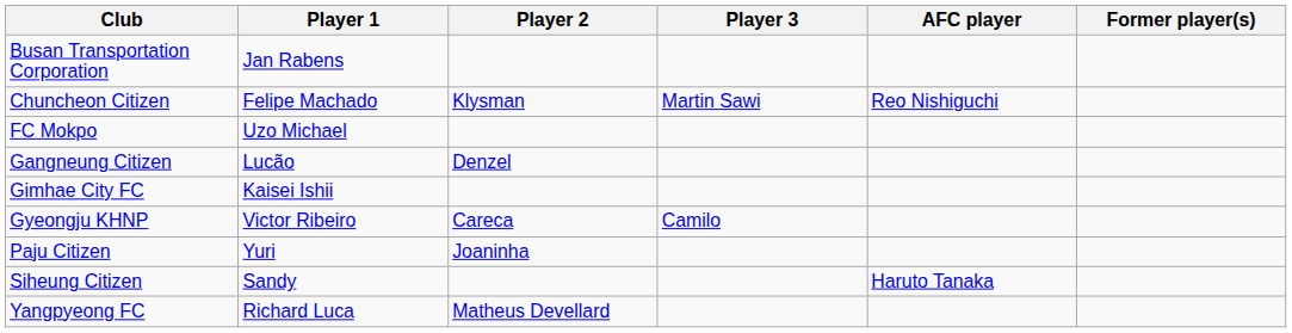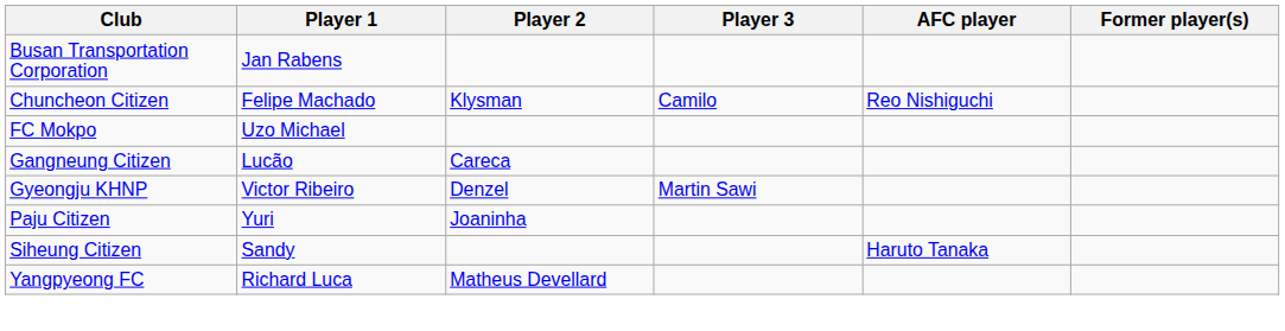 <table class="sortable wikitable">
 <tr>
 <th style="width:190px;">Club</th>
 <th style="width:170px;">Player 1</th>
 <th style="width:170px;">Player 2</th>
 <th style="width:170px;">Player 3</th>
 <th style="width:170px;">AFC player</th>
 <th style="width:170px;">Former player(s)</th>
 </tr>
 <tr>
 <td><a href='#'>Busan Transportation Corporation</a></td>
 <td> <a href='#'>Jan Rabens</a></td>
 <td></td>
 <td></td>
 <td></td>
 <td></td>
 </tr>
 <tr>
 <td><a href='#'>Chuncheon Citizen</a></td>
 <td> <a href='#'>Felipe Machado</a></td>
 <td> <a href='#'>Klysman</a></td>
-<td> <a href='#'>Martin Sawi</a></td>
+<td> <a href='#'>Camilo</a></td>
 <td> <a href='#'>Reo Nishiguchi</a></td>
 <td></td>
 </tr>
 <tr>
 <td><a href='#'>FC Mokpo</a></td>
 <td> <a href='#'>Uzo Michael</a></td>
 <td></td>
 <td></td>
 <td></td>
 <td></td>
 </tr>
 <tr>
 <td><a href='#'>Gangneung Citizen</a></td>
 <td> <a href='#'>Lucão</a></td>
-<td> <a href='#'>Denzel</a></td>
-<td></td>
-<td></td>
-<td></td>
-</tr>
-<tr>
-<td><a href='#'>Gimhae City FC</a></td>
-<td> <a href='#'>Kaisei Ishii</a></td>
-<td></td>
+<td> <a href='#'>Careca</a></td>
 <td></td>
 <td></td>
 <td></td>
 </tr>
 <tr>
 <td><a href='#'>Gyeongju KHNP</a></td>
 <td> <a href='#'>Victor Ribeiro</a></td>
-<td> <a href='#'>Careca</a></td>
-<td> <a href='#'>Camilo</a></td>
+<td> <a href='#'>Denzel</a></td>
+<td> <a href='#'>Martin Sawi</a></td>
 <td></td>
 <td></td>
 </tr>
 <tr>
 <td><a href='#'>Paju Citizen</a></td>
 <td> <a href='#'>Yuri</a></td>
 <td> <a href='#'>Joaninha</a></td>
 <td></td>
 <td></td>
 <td></td>
 </tr>
 <tr>
 <td><a href='#'>Siheung Citizen</a></td>
 <td> <a href='#'>Sandy</a></td>
 <td></td>
 <td></td>
 <td> <a href='#'>Haruto Tanaka</a></td>
 <td></td>
 </tr>
 <tr>
 <td><a href='#'>Yangpyeong FC</a></td>
 <td> <a href='#'>Richard Luca</a></td>
 <td> <a href='#'>Matheus Devellard</a></td>
 <td></td>
 <td></td>
 <td></td>
 </tr>
 </table>
